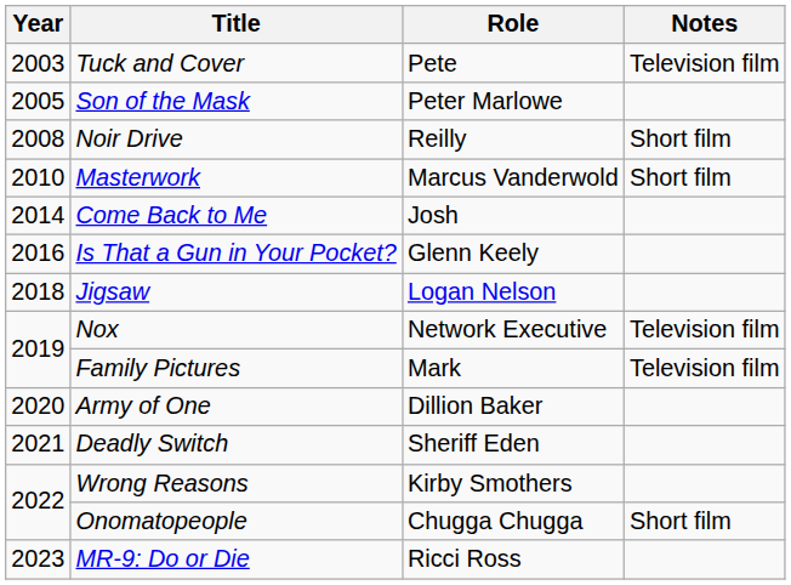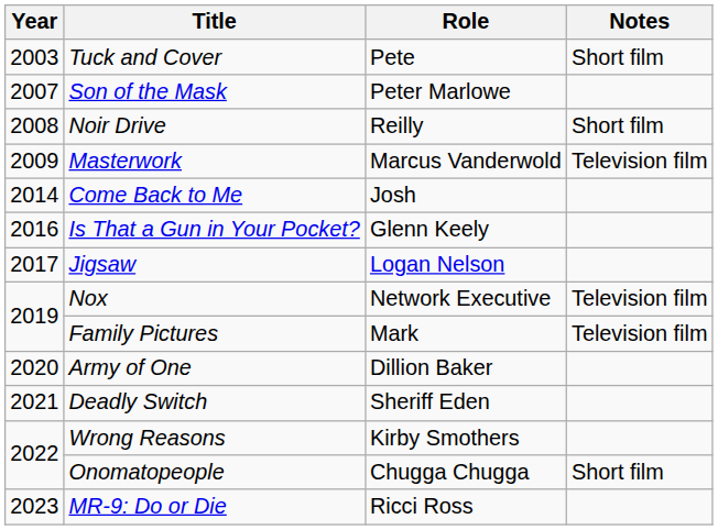 <table class="wikitable sortable">
 <tr>
 <th scope="col">Year</th>
 <th scope="col">Title</th>
 <th scope="col">Role</th>
 <th scope="col" class="unsortable">Notes</th>
 </tr>
 <tr>
 <td>2003</td>
 <td><em>Tuck and Cover</em></td>
 <td>Pete</td>
-<td>Television film</td>
+<td>Short film</td>
 </tr>
 <tr>
-<td>2005</td>
+<td>2007</td>
 <td><em><a href='#'>Son of the Mask</a></em></td>
 <td>Peter Marlowe</td>
 <td></td>
 </tr>
 <tr>
 <td>2008</td>
 <td><em>Noir Drive</em></td>
 <td>Reilly</td>
 <td>Short film</td>
 </tr>
 <tr>
-<td>2010</td>
+<td>2009</td>
 <td><em><a href='#'>Masterwork</a></em></td>
 <td>Marcus Vanderwold</td>
-<td>Short film</td>
+<td>Television film</td>
 </tr>
 <tr>
 <td>2014</td>
 <td><em><a href='#'>Come Back to Me</a></em></td>
 <td>Josh</td>
 <td></td>
 </tr>
 <tr>
 <td>2016</td>
 <td><em><a href='#'>Is That a Gun in Your Pocket?</a></em></td>
 <td>Glenn Keely</td>
 <td></td>
 </tr>
 <tr>
-<td>2018</td>
+<td>2017</td>
 <td><em><a href='#'>Jigsaw</a></em></td>
 <td><a href='#'>Logan Nelson</a></td>
 <td></td>
 </tr>
 <tr>
 <td rowspan="2">2019</td>
 <td><em>Nox</em></td>
 <td>Network Executive</td>
 <td>Television film</td>
 </tr>
 <tr>
 <td><em>Family Pictures</em></td>
 <td>Mark</td>
 <td>Television film</td>
 </tr>
 <tr>
 <td>2020</td>
 <td><em>Army of One</em></td>
 <td>Dillion Baker</td>
 <td></td>
 </tr>
 <tr>
 <td>2021</td>
 <td><em>Deadly Switch</em></td>
 <td>Sheriff Eden</td>
 <td></td>
 </tr>
 <tr>
 <td rowspan="2">2022</td>
 <td><em>Wrong Reasons</em></td>
 <td>Kirby Smothers</td>
 <td></td>
 </tr>
 <tr>
 <td><em>Onomatopeople</em></td>
 <td>Chugga Chugga</td>
 <td>Short film</td>
 </tr>
 <tr>
 <td>2023</td>
 <td><em><a href='#'>MR-9: Do or Die</a></em></td>
 <td>Ricci Ross</td>
 <td></td>
 </tr>
 </table>
